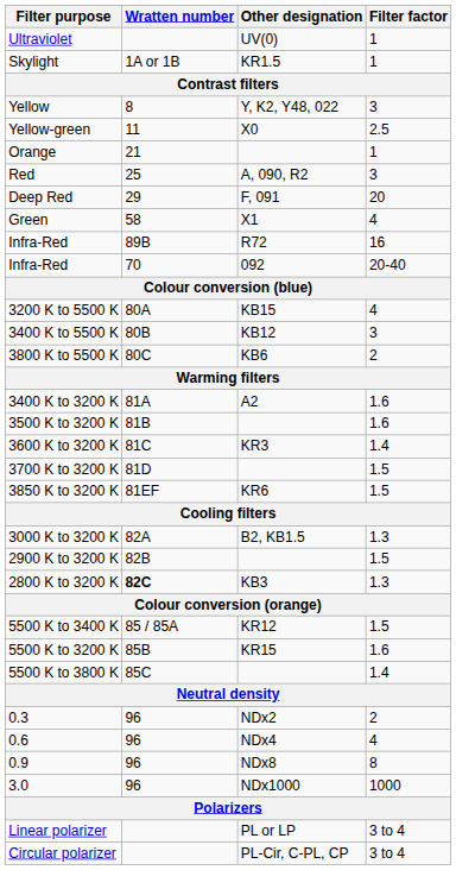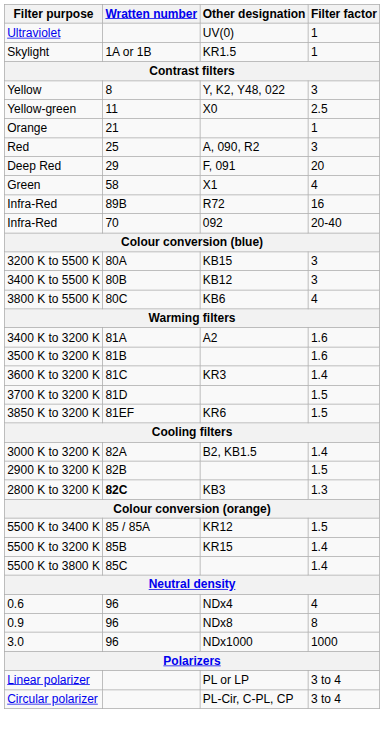 <table class="wikitable">
 <tr>
 <th>Filter purpose</th>
 <th><a href='#'>Wratten number</a></th>
 <th>Other designation</th>
 <th>Filter factor</th>
 </tr>
 <tr>
 <td><a href='#'>Ultraviolet</a></td>
 <td></td>
 <td>UV(0)</td>
 <td>1</td>
 </tr>
 <tr>
 <td>Skylight</td>
 <td>1A or 1B</td>
 <td>KR1.5</td>
 <td>1</td>
 </tr>
 <tr>
 <th colspan="4">Contrast filters</th>
 </tr>
 <tr>
 <td>Yellow</td>
 <td>8</td>
 <td>Y, K2, Y48, 022</td>
 <td>3</td>
 </tr>
 <tr>
 <td>Yellow-green</td>
 <td>11</td>
 <td>X0</td>
 <td>2.5</td>
 </tr>
 <tr>
 <td>Orange</td>
 <td>21</td>
 <td></td>
 <td>1</td>
 </tr>
 <tr>
 <td>Red</td>
 <td>25</td>
 <td>A, 090, R2</td>
 <td>3</td>
 </tr>
 <tr>
 <td>Deep Red</td>
 <td>29</td>
 <td>F, 091</td>
 <td>20</td>
 </tr>
 <tr>
 <td>Green</td>
 <td>58</td>
 <td>X1</td>
 <td>4</td>
 </tr>
 <tr>
 <td>Infra-Red</td>
 <td>89B</td>
 <td>R72</td>
 <td>16</td>
 </tr>
 <tr>
 <td>Infra-Red</td>
 <td>70</td>
 <td>092</td>
 <td>20-40</td>
 </tr>
 <tr>
 <th colspan="4">Colour conversion (blue)</th>
 </tr>
 <tr>
 <td>3200 K to 5500 K</td>
 <td>80A</td>
 <td>KB15</td>
-<td>4</td>
+<td>3</td>
 </tr>
 <tr>
 <td>3400 K to 5500 K</td>
 <td>80B</td>
 <td>KB12</td>
 <td>3</td>
 </tr>
 <tr>
 <td>3800 K to 5500 K</td>
 <td>80C</td>
 <td>KB6</td>
-<td>2</td>
+<td>4</td>
 </tr>
 <tr>
 <th colspan="4">Warming filters</th>
 </tr>
 <tr>
 <td>3400 K to 3200 K</td>
 <td>81A</td>
 <td>A2</td>
 <td>1.6</td>
 </tr>
 <tr>
 <td>3500 K to 3200 K</td>
 <td>81B</td>
 <td></td>
 <td>1.6</td>
 </tr>
 <tr>
 <td>3600 K to 3200 K</td>
 <td>81C</td>
 <td>KR3</td>
 <td>1.4</td>
 </tr>
 <tr>
 <td>3700 K to 3200 K</td>
 <td>81D</td>
 <td></td>
 <td>1.5</td>
 </tr>
 <tr>
 <td>3850 K to 3200 K</td>
 <td>81EF</td>
 <td>KR6</td>
 <td>1.5</td>
 </tr>
 <tr>
 <th colspan="4">Cooling filters</th>
 </tr>
 <tr>
 <td>3000 K to 3200 K</td>
 <td>82A</td>
 <td>B2, KB1.5</td>
-<td>1.3</td>
+<td>1.4</td>
 </tr>
 <tr>
 <td>2900 K to 3200 K</td>
 <td>82B</td>
 <td></td>
 <td>1.5</td>
 </tr>
 <tr>
 <td>2800 K to 3200 K</td>
 <td><strong>82C</strong></td>
 <td>KB3</td>
 <td>1.3</td>
 </tr>
 <tr>
 <th colspan="4">Colour conversion (orange)</th>
 </tr>
 <tr>
 <td>5500 K to 3400 K</td>
 <td>85 / 85A</td>
 <td>KR12</td>
 <td>1.5</td>
 </tr>
 <tr>
 <td>5500 K to 3200 K</td>
 <td>85B</td>
 <td>KR15</td>
-<td>1.6</td>
+<td>1.4</td>
 </tr>
 <tr>
 <td>5500 K to 3800 K</td>
 <td>85C</td>
 <td></td>
 <td>1.4</td>
 </tr>
 <tr>
 <th colspan="4"><a href='#'>Neutral density</a></th>
-</tr>
-<tr>
-<td>0.3</td>
-<td>96</td>
-<td>NDx2</td>
-<td>2</td>
 </tr>
 <tr>
 <td>0.6</td>
 <td>96</td>
 <td>NDx4</td>
 <td>4</td>
 </tr>
 <tr>
 <td>0.9</td>
 <td>96</td>
 <td>NDx8</td>
 <td>8</td>
 </tr>
 <tr>
 <td>3.0</td>
 <td>96</td>
 <td>NDx1000</td>
 <td>1000</td>
 </tr>
 <tr>
 <th colspan="4"><a href='#'>Polarizers</a></th>
 </tr>
 <tr>
 <td><a href='#'>Linear polarizer</a></td>
 <td></td>
 <td>PL or LP</td>
 <td>3 to 4</td>
 </tr>
 <tr>
 <td><a href='#'>Circular polarizer</a></td>
 <td></td>
 <td>PL-Cir, C-PL, CP</td>
 <td>3 to 4</td>
 </tr>
 </table>
